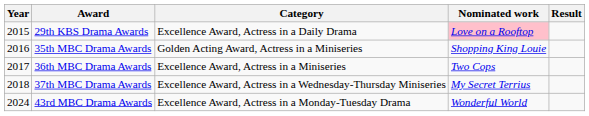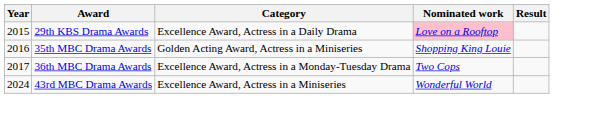 <table class="wikitable">
 <tr>
 <th>Year</th>
 <th>Award</th>
 <th>Category</th>
 <th>Nominated work</th>
 <th>Result</th>
 </tr>
 <tr>
 <td>2015</td>
 <td><a href='#'>29th KBS Drama Awards</a></td>
 <td>Excellence Award, Actress in a Daily Drama</td>
 <td style="background: pink;"><em><a href='#'>Love on a Rooftop</a></em></td>
 <td></td>
 </tr>
 <tr>
 <td>2016</td>
 <td><a href='#'>35th MBC Drama Awards</a></td>
 <td>Golden Acting Award, Actress in a Miniseries</td>
 <td><em><a href='#'>Shopping King Louie</a></em></td>
 <td></td>
 </tr>
 <tr>
 <td>2017</td>
 <td><a href='#'>36th MBC Drama Awards</a></td>
-<td>Excellence Award, Actress in a Miniseries</td>
+<td>Excellence Award, Actress in a Monday-Tuesday Drama</td>
 <td><em><a href='#'>Two Cops</a></em></td>
-<td></td>
-</tr>
-<tr>
-<td>2018</td>
-<td><a href='#'>37th MBC Drama Awards</a></td>
-<td>Excellence Award, Actress in a Wednesday-Thursday Miniseries</td>
-<td><em><a href='#'>My Secret Terrius</a></em></td>
 <td></td>
 </tr>
 <tr>
 <td>2024</td>
 <td><a href='#'>43rd MBC Drama Awards</a></td>
-<td>Excellence Award, Actress in a Monday-Tuesday Drama</td>
+<td>Excellence Award, Actress in a Miniseries</td>
 <td><em><a href='#'>Wonderful World</a></em></td>
 <td></td>
 </tr>
 </table>
